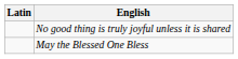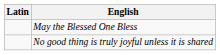 <table class="wikitable">
 <tr>
 <th>Latin</th>
 <th>English</th>
 </tr>
 <tr>
 <td></td>
-<td><em>No good thing is truly joyful unless it is shared</em></td>
+<td><em>May the Blessed One Bless</em></td>
 </tr>
 <tr>
 <td></td>
-<td><em>May the Blessed One Bless</em></td>
+<td><em>No good thing is truly joyful unless it is shared</em></td>
 </tr>
 </table>
